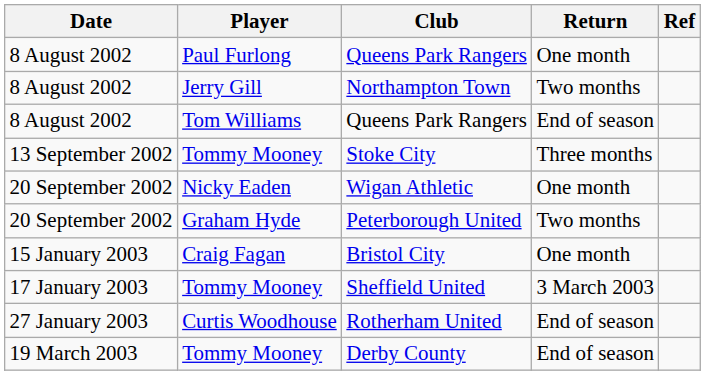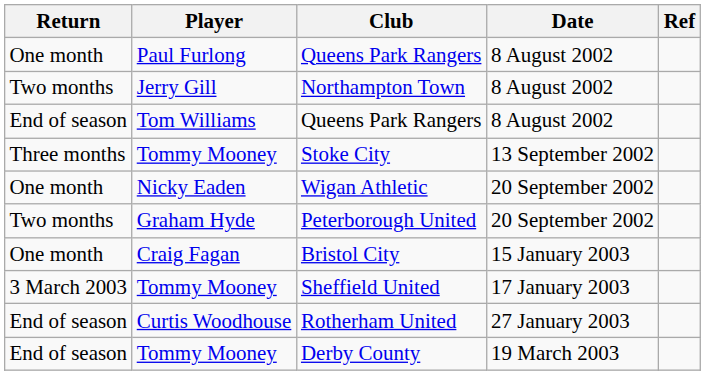 <table class="wikitable">
 <tr>
-<th>Date</th>
+<th>Return</th>
 <th>Player</th>
 <th>Club</th>
-<th>Return</th>
+<th>Date</th>
 <th>Ref</th>
 </tr>
 <tr>
-<td>8 August 2002</td>
+<td>One month</td>
 <td><a href='#'>Paul Furlong</a></td>
 <td><a href='#'>Queens Park Rangers</a></td>
-<td>One month</td>
+<td>8 August 2002</td>
 <td style="text-align: center"></td>
 </tr>
 <tr>
-<td>8 August 2002</td>
+<td>Two months</td>
 <td><a href='#'>Jerry Gill</a></td>
 <td><a href='#'>Northampton Town</a></td>
-<td>Two months</td>
+<td>8 August 2002</td>
 <td style="text-align: center"></td>
 </tr>
 <tr>
-<td>8 August 2002</td>
+<td>End of season</td>
 <td><a href='#'>Tom Williams</a></td>
 <td>Queens Park Rangers</td>
-<td>End of season</td>
+<td>8 August 2002</td>
 <td style="text-align: center"></td>
 </tr>
 <tr>
-<td>13 September 2002</td>
+<td>Three months</td>
 <td><a href='#'>Tommy Mooney</a></td>
 <td><a href='#'>Stoke City</a></td>
-<td>Three months</td>
+<td>13 September 2002</td>
 <td style="text-align: center"></td>
 </tr>
 <tr>
-<td>20 September 2002</td>
+<td>One month</td>
 <td><a href='#'>Nicky Eaden</a></td>
 <td><a href='#'>Wigan Athletic</a></td>
-<td>One month</td>
+<td>20 September 2002</td>
 <td style="text-align: center"></td>
 </tr>
 <tr>
-<td>20 September 2002</td>
+<td>Two months</td>
 <td><a href='#'>Graham Hyde</a></td>
 <td><a href='#'>Peterborough United</a></td>
-<td>Two months</td>
+<td>20 September 2002</td>
 <td style="text-align: center"></td>
 </tr>
 <tr>
-<td>15 January 2003</td>
+<td>One month</td>
 <td><a href='#'>Craig Fagan</a></td>
 <td><a href='#'>Bristol City</a></td>
-<td>One month</td>
+<td>15 January 2003</td>
 <td style="text-align: center"></td>
 </tr>
 <tr>
-<td>17 January 2003</td>
+<td>3 March 2003</td>
 <td><a href='#'>Tommy Mooney</a></td>
 <td><a href='#'>Sheffield United</a></td>
-<td>3 March 2003</td>
+<td>17 January 2003</td>
 <td style="text-align: center"></td>
 </tr>
 <tr>
-<td>27 January 2003</td>
+<td>End of season</td>
 <td><a href='#'>Curtis Woodhouse</a></td>
 <td><a href='#'>Rotherham United</a></td>
-<td>End of season</td>
+<td>27 January 2003</td>
 <td style="text-align: center"></td>
 </tr>
 <tr>
-<td>19 March 2003</td>
+<td>End of season</td>
 <td><a href='#'>Tommy Mooney</a></td>
 <td><a href='#'>Derby County</a></td>
-<td>End of season</td>
+<td>19 March 2003</td>
 <td style="text-align: center"></td>
 </tr>
 </table>
